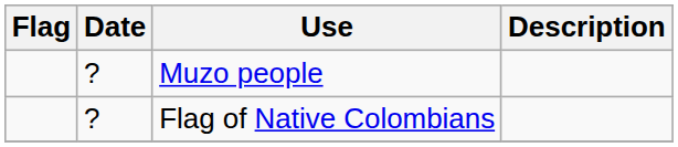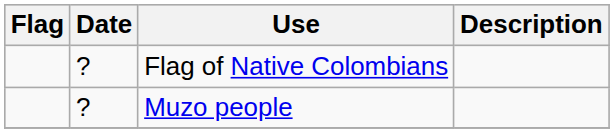 <table class="wikitable sortable">
 <tr>
 <th class="unsortable">Flag</th>
 <th>Date</th>
 <th class="unsortable">Use</th>
 <th class="unsortable">Description</th>
 </tr>
 <tr>
 <td></td>
 <td>?</td>
-<td><a href='#'>Muzo people</a></td>
+<td>Flag of <a href='#'>Native Colombians</a></td>
 <td></td>
 </tr>
 <tr>
 <td></td>
 <td>?</td>
-<td>Flag of <a href='#'>Native Colombians</a></td>
+<td><a href='#'>Muzo people</a></td>
 <td></td>
 </tr>
 <tr>
 </tr>
 </table>
